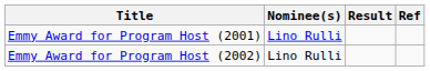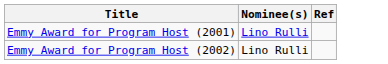 <table class="wikitable">
 <tr style="background:#b0c4de; text-align:center;">
 <th>Title</th>
 <th>Nominee(s)</th>
-<th>Result</th>
 <th>Ref</th>
 </tr>
 <tr>
 <td><a href='#'>Emmy Award for Program Host</a> (2001)</td>
 <td><a href='#'>Lino Rulli</a></td>
 <td></td>
-<td></td>
 </tr>
 <tr>
 <td><a href='#'>Emmy Award for Program Host</a> (2002)</td>
 <td>Lino Rulli</td>
 <td></td>
-<td></td>
 </tr>
 </table>
